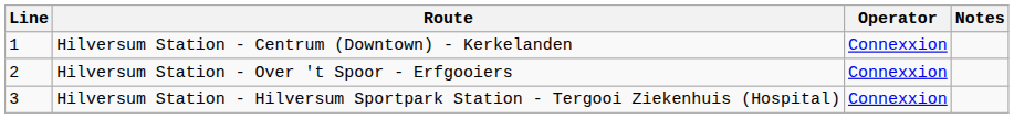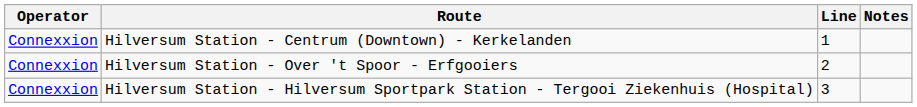 <table class="wikitable">
 <tr>
+<th>Operator</th>
+<th>Route</th>
 <th>Line</th>
-<th>Route</th>
-<th>Operator</th>
 <th>Notes</th>
 </tr>
 <tr>
+<td><a href='#'>Connexxion</a></td>
+<td>Hilversum Station - Centrum (Downtown) - Kerkelanden</td>
 <td>1</td>
-<td>Hilversum Station - Centrum (Downtown) - Kerkelanden</td>
-<td><a href='#'>Connexxion</a></td>
 <td></td>
 </tr>
 <tr>
+<td><a href='#'>Connexxion</a></td>
+<td>Hilversum Station - Over 't Spoor - Erfgooiers</td>
 <td>2</td>
-<td>Hilversum Station - Over 't Spoor - Erfgooiers</td>
-<td><a href='#'>Connexxion</a></td>
 <td></td>
 </tr>
 <tr>
+<td><a href='#'>Connexxion</a></td>
+<td>Hilversum Station - Hilversum Sportpark Station - Tergooi Ziekenhuis (Hospital)</td>
 <td>3</td>
-<td>Hilversum Station - Hilversum Sportpark Station - Tergooi Ziekenhuis (Hospital)</td>
-<td><a href='#'>Connexxion</a></td>
 <td></td>
 </tr>
 </table>
